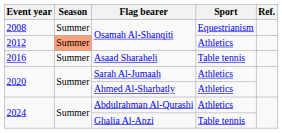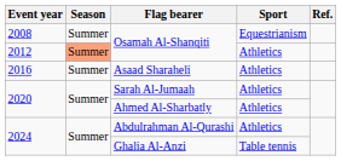 <table class="wikitable sortable">
 <tr>
 <th>Event year</th>
 <th>Season</th>
 <th>Flag bearer</th>
 <th>Sport</th>
 <th>Ref.</th>
 </tr>
 <tr>
 <td><a href='#'>2008</a></td>
 <td>Summer</td>
 <td rowspan="2"><a href='#'>Osamah Al-Shanqiti</a></td>
 <td><a href='#'>Equestrianism</a></td>
 <td></td>
 </tr>
 <tr>
 <td><a href='#'>2012</a></td>
 <td style="background: lightsalmon;">Summer</td>
 <td><a href='#'>Athletics</a></td>
 <td></td>
 </tr>
 <tr>
 <td><a href='#'>2016</a></td>
 <td>Summer</td>
 <td><a href='#'>Asaad Sharaheli</a></td>
-<td><a href='#'>Table tennis</a></td>
+<td><a href='#'>Athletics</a></td>
 <td></td>
 </tr>
 <tr>
 <td rowspan="2"><a href='#'>2020</a></td>
 <td rowspan="2">Summer</td>
 <td><a href='#'>Sarah Al-Jumaah</a></td>
 <td><a href='#'>Athletics</a></td>
 <td rowspan="2"></td>
 </tr>
 <tr>
 <td><a href='#'>Ahmed Al-Sharbatly</a></td>
 <td><a href='#'>Athletics</a></td>
 </tr>
 <tr>
 <td rowspan="2"><a href='#'>2024</a></td>
 <td rowspan="2">Summer</td>
 <td><a href='#'>Abdulrahman Al-Qurashi</a></td>
 <td><a href='#'>Athletics</a></td>
 <td rowspan="2"></td>
 </tr>
 <tr>
 <td><a href='#'>Ghalia Al-Anzi</a></td>
 <td><a href='#'>Table tennis</a></td>
 </tr>
 </table>
